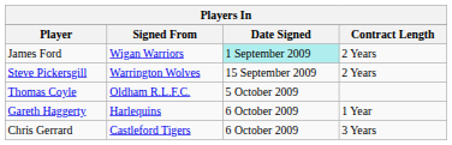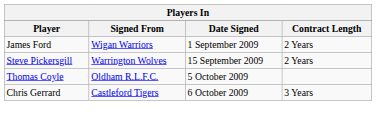 <table class="wikitable" width="65%" style="font-size:95%">
 <tr bgcolor="#efefef">
 <th colspan=4>Players In</th>
 </tr>
 <tr bgcolor="#efefef">
 </tr>
 <tr>
 <th>Player</th>
 <th>Signed From</th>
 <th>Date Signed</th>
 <th>Contract Length</th>
 </tr>
 <tr>
 <td>James Ford</td>
 <td><a href='#'>Wigan Warriors</a></td>
-<td style="background: paleturquoise;">1 September 2009</td>
+<td>1 September 2009</td>
 <td>2 Years</td>
 </tr>
 <tr>
 <td><a href='#'>Steve Pickersgill</a></td>
 <td><a href='#'>Warrington Wolves</a></td>
 <td>15 September 2009</td>
 <td>2 Years</td>
 </tr>
 <tr>
 <td><a href='#'>Thomas Coyle</a></td>
 <td><a href='#'>Oldham R.L.F.C.</a></td>
 <td>5 October 2009</td>
 <td></td>
 </tr>
 <tr>
-<td><a href='#'>Gareth Haggerty</a></td>
-<td><a href='#'>Harlequins</a></td>
-<td>6 October 2009</td>
-<td>1 Year</td>
-</tr>
-<tr>
 <td>Chris Gerrard</td>
 <td><a href='#'>Castleford Tigers</a></td>
 <td>6 October 2009</td>
 <td>3 Years</td>
 </tr>
 </table>
